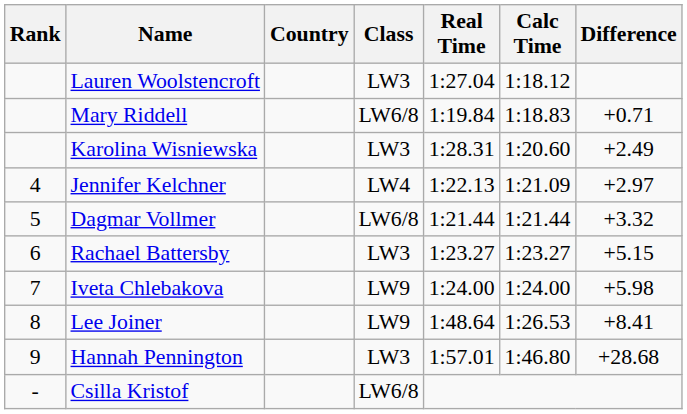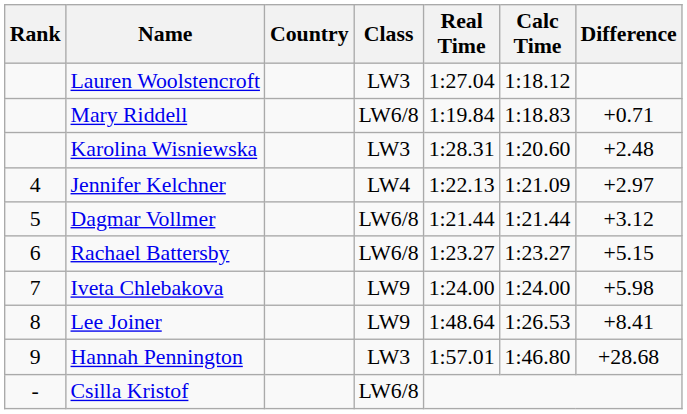 <table class="wikitable sortable" style="text-align:center">
 <tr>
 <th>Rank</th>
 <th>Name</th>
 <th>Country</th>
 <th>Class</th>
 <th>Real<br>Time</th>
 <th>Calc<br>Time</th>
 <th Class="unsortable">Difference</th>
 </tr>
 <tr>
 <td></td>
 <td align=left><a href='#'>Lauren Woolstencroft</a></td>
 <td align=left></td>
 <td>LW3</td>
 <td>1:27.04</td>
 <td>1:18.12</td>
 </tr>
 <tr>
 <td></td>
 <td align=left><a href='#'>Mary Riddell</a></td>
 <td align=left></td>
 <td>LW6/8</td>
 <td>1:19.84</td>
 <td>1:18.83</td>
 <td>+0.71</td>
 </tr>
 <tr>
 <td></td>
 <td align=left><a href='#'>Karolina Wisniewska</a></td>
 <td align=left></td>
 <td>LW3</td>
 <td>1:28.31</td>
 <td>1:20.60</td>
-<td>+2.49</td>
+<td>+2.48</td>
 </tr>
 <tr>
 <td>4</td>
 <td align=left><a href='#'>Jennifer Kelchner</a></td>
 <td align=left></td>
 <td>LW4</td>
 <td>1:22.13</td>
 <td>1:21.09</td>
 <td>+2.97</td>
 </tr>
 <tr>
 <td>5</td>
 <td align=left><a href='#'>Dagmar Vollmer</a></td>
 <td align=left></td>
 <td>LW6/8</td>
 <td>1:21.44</td>
 <td>1:21.44</td>
-<td>+3.32</td>
+<td>+3.12</td>
 </tr>
 <tr>
 <td>6</td>
 <td align=left><a href='#'>Rachael Battersby</a></td>
 <td align=left></td>
-<td>LW3</td>
+<td>LW6/8</td>
 <td>1:23.27</td>
 <td>1:23.27</td>
 <td>+5.15</td>
 </tr>
 <tr>
 <td>7</td>
 <td align=left><a href='#'>Iveta Chlebakova</a></td>
 <td align=left></td>
 <td>LW9</td>
 <td>1:24.00</td>
 <td>1:24.00</td>
 <td>+5.98</td>
 </tr>
 <tr>
 <td>8</td>
 <td align=left><a href='#'>Lee Joiner</a></td>
 <td align=left></td>
 <td>LW9</td>
 <td>1:48.64</td>
 <td>1:26.53</td>
 <td>+8.41</td>
 </tr>
 <tr>
 <td>9</td>
 <td align=left><a href='#'>Hannah Pennington</a></td>
 <td align=left></td>
 <td>LW3</td>
 <td>1:57.01</td>
 <td>1:46.80</td>
 <td>+28.68</td>
 </tr>
 <tr>
 <td>-</td>
 <td align=left><a href='#'>Csilla Kristof</a></td>
 <td align=left></td>
 <td>LW6/8</td>
 <td colspan=3></td>
 </tr>
 </table>
